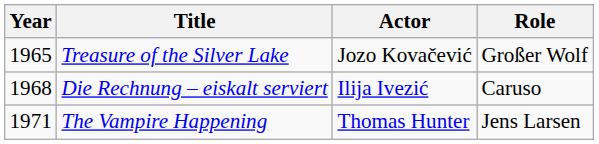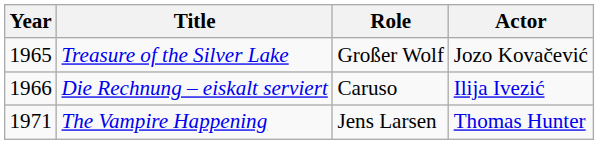 <table class="wikitable">
 <tr>
 <th>Year</th>
 <th>Title</th>
+<th>Role</th>
 <th>Actor</th>
-<th>Role</th>
 </tr>
 <tr>
 <td>1965</td>
 <td><em><a href='#'>Treasure of the Silver Lake</a></em></td>
+<td>Großer Wolf</td>
 <td>Jozo Kovačević</td>
-<td>Großer Wolf</td>
 </tr>
 <tr>
-<td>1968</td>
+<td>1966</td>
 <td><em><a href='#'>Die Rechnung – eiskalt serviert</a></em></td>
+<td>Caruso</td>
 <td><a href='#'>Ilija Ivezić</a></td>
-<td>Caruso</td>
 </tr>
 <tr>
 <td>1971</td>
 <td><em><a href='#'>The Vampire Happening</a></em></td>
+<td>Jens Larsen</td>
 <td><a href='#'>Thomas Hunter</a></td>
-<td>Jens Larsen</td>
 </tr>
 </table>
